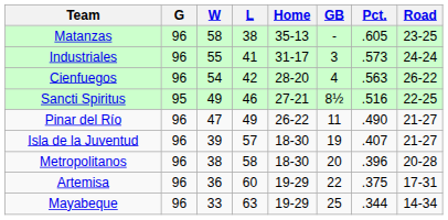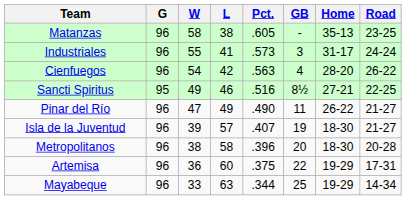 <table class="wikitable" width="60%" style="text-align: center;">
 <tr>
 <th width="31%">Team</th>
 <th width="7%">G</th>
 <th width="7%"><a href='#'>W</a></th>
 <th width="7%"><a href='#'>L</a></th>
+<th width="9%"><a href='#'>Pct.</a></th>
+<th width="7%"><a href='#'>GB</a></th>
 <th width="9%"><a href='#'>Home</a></th>
-<th width="7%"><a href='#'>GB</a></th>
-<th width="9%"><a href='#'>Pct.</a></th>
 <th width="9%"><a href='#'>Road</a></th>
 </tr>
 <tr style="background:#ccffcc;">
 <td><a href='#'>Matanzas</a></td>
 <td>96</td>
 <td>58</td>
 <td>38</td>
+<td>.605</td>
+<td>-</td>
 <td>35-13</td>
-<td>-</td>
-<td>.605</td>
 <td>23-25</td>
 </tr>
 <tr style="background:#ccffcc;">
 <td><a href='#'>Industriales</a></td>
 <td>96</td>
 <td>55</td>
 <td>41</td>
+<td>.573</td>
+<td>3</td>
 <td>31-17</td>
-<td>3</td>
-<td>.573</td>
 <td>24-24</td>
 </tr>
 <tr style="background:#ccffcc;">
 <td><a href='#'>Cienfuegos</a></td>
 <td>96</td>
 <td>54</td>
 <td>42</td>
+<td>.563</td>
+<td>4</td>
 <td>28-20</td>
-<td>4</td>
-<td>.563</td>
 <td>26-22</td>
 </tr>
 <tr style="background:#ccffcc;">
 <td><a href='#'>Sancti Spiritus</a></td>
 <td>95</td>
 <td>49</td>
 <td>46</td>
+<td>.516</td>
+<td>8½</td>
 <td>27-21</td>
-<td>8½</td>
-<td>.516</td>
 <td>22-25</td>
 </tr>
 <tr>
 <td><a href='#'>Pinar del Río</a></td>
 <td>96</td>
 <td>47</td>
 <td>49</td>
+<td>.490</td>
+<td>11</td>
 <td>26-22</td>
-<td>11</td>
-<td>.490</td>
 <td>21-27</td>
 </tr>
 <tr>
 <td><a href='#'>Isla de la Juventud</a></td>
 <td>96</td>
 <td>39</td>
 <td>57</td>
+<td>.407</td>
+<td>19</td>
 <td>18-30</td>
-<td>19</td>
-<td>.407</td>
 <td>21-27</td>
 </tr>
 <tr>
 <td><a href='#'>Metropolitanos</a></td>
 <td>96</td>
 <td>38</td>
 <td>58</td>
+<td>.396</td>
+<td>20</td>
 <td>18-30</td>
-<td>20</td>
-<td>.396</td>
 <td>20-28</td>
 </tr>
 <tr>
 <td><a href='#'>Artemisa</a></td>
 <td>96</td>
 <td>36</td>
 <td>60</td>
+<td>.375</td>
+<td>22</td>
 <td>19-29</td>
-<td>22</td>
-<td>.375</td>
 <td>17-31</td>
 </tr>
 <tr>
 <td><a href='#'>Mayabeque</a></td>
 <td>96</td>
 <td>33</td>
 <td>63</td>
+<td>.344</td>
+<td>25</td>
 <td>19-29</td>
-<td>25</td>
-<td>.344</td>
 <td>14-34</td>
 </tr>
 </table>
